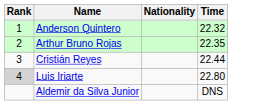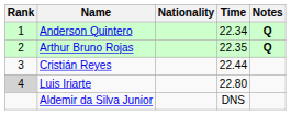 <table class="wikitable sortable" style="text-align:center">
 <tr>
 <th>Rank</th>
 <th>Name</th>
 <th>Nationality</th>
 <th>Time</th>
+<th>Notes</th>
 </tr>
 <tr bgcolor=ccffcc>
 <td align=center>1</td>
 <td align=left><a href='#'>Anderson Quintero</a></td>
 <td align=left></td>
-<td>22.32</td>
+<td>22.34</td>
+<td><strong>Q</strong></td>
 </tr>
 <tr bgcolor=ccffcc>
 <td align=center>2</td>
 <td align=left><a href='#'>Arthur Bruno Rojas</a></td>
 <td align=left></td>
 <td>22.35</td>
+<td><strong>Q</strong></td>
 </tr>
 <tr>
 <td align=center>3</td>
 <td align=left><a href='#'>Cristián Reyes</a></td>
 <td align=left></td>
 <td>22.44</td>
+<td></td>
 </tr>
 <tr>
 <td align=center style="background: lightgrey;">4</td>
 <td align=left><a href='#'>Luis Iriarte</a></td>
 <td align=left></td>
 <td>22.80</td>
+<td></td>
 </tr>
 <tr>
 <td align=center></td>
 <td align=left><a href='#'>Aldemir da Silva Junior</a></td>
 <td align=left></td>
 <td>DNS</td>
+<td></td>
 </tr>
 </table>
